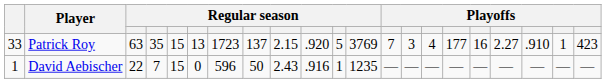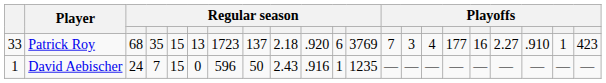 <table class="wikitable plainrowheaders" style="text-align:center;">
 <tr>
 <th scope="col" rowspan="2"></th>
 <th scope="col" rowspan="2">Player</th>
 <th scope=colgroup colspan=10>Regular season</th>
 <th scope=colgroup colspan=9>Playoffs</th>
 </tr>
 <tr>
 <th scope="col"></th>
 <th scope="col"></th>
 <th scope="col"></th>
 <th scope="col"></th>
 <th scope="col"></th>
 <th scope="col"></th>
 <th scope="col"></th>
 <th scope="col"></th>
 <th scope="col"></th>
 <th scope="col"></th>
 <th scope="col"></th>
 <th scope="col"></th>
 <th scope="col"></th>
 <th scope="col"></th>
 <th scope="col"></th>
 <th scope="col"></th>
 <th scope="col"></th>
 <th scope="col"></th>
 <th scope="col"></th>
 </tr>
 <tr>
 <td scope="row">33</td>
 <td align="left"><a href='#'>Patrick Roy</a></td>
-<td>63</td>
+<td>68</td>
 <td>35</td>
 <td>15</td>
 <td>13</td>
 <td>1723</td>
 <td>137</td>
-<td>2.15</td>
+<td>2.18</td>
 <td>.920</td>
-<td>5</td>
+<td>6</td>
 <td>3769</td>
 <td>7</td>
 <td>3</td>
 <td>4</td>
 <td>177</td>
 <td>16</td>
 <td>2.27</td>
 <td>.910</td>
 <td>1</td>
 <td>423</td>
 </tr>
 <tr>
 <td scope="row">1</td>
 <td align="left"><a href='#'>David Aebischer</a></td>
-<td>22</td>
+<td>24</td>
 <td>7</td>
 <td>15</td>
 <td>0</td>
 <td>596</td>
 <td>50</td>
 <td>2.43</td>
 <td>.916</td>
 <td>1</td>
 <td>1235</td>
 <td>—</td>
 <td>—</td>
 <td>—</td>
 <td>—</td>
 <td>—</td>
 <td>—</td>
 <td>—</td>
 <td>—</td>
 <td>—</td>
 </tr>
 </table>
